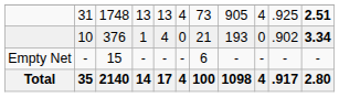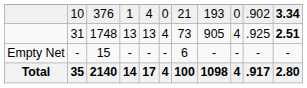 <table class="wikitable sortable">
 <tr align="center">
+</tr>
+<tr align="center" bgcolor="f0f0f0">
+<td></td>
+<td>10</td>
+<td>376</td>
+<td>1</td>
+<td>4</td>
+<td>0</td>
+<td>21</td>
+<td>193</td>
+<td>0</td>
+<td>.902</td>
+<td><strong>3.34</strong></td>
 </tr>
 <tr align="center" bgcolor="">
 <td></td>
 <td>31</td>
 <td>1748</td>
 <td>13</td>
 <td>13</td>
 <td>4</td>
 <td>73</td>
 <td>905</td>
 <td>4</td>
 <td>.925</td>
 <td><strong>2.51</strong></td>
-</tr>
-<tr align="center" bgcolor="f0f0f0">
-<td></td>
-<td>10</td>
-<td>376</td>
-<td>1</td>
-<td>4</td>
-<td>0</td>
-<td>21</td>
-<td>193</td>
-<td>0</td>
-<td>.902</td>
-<td><strong>3.34</strong></td>
 </tr>
 <tr align="center" bgcolor="">
 <td>Empty Net</td>
 <td>-</td>
 <td>15</td>
 <td>-</td>
 <td>-</td>
 <td>-</td>
 <td>6</td>
 <td>-</td>
 <td>-</td>
 <td>-</td>
 <td>-</td>
 </tr>
 <tr>
 <th>Total</th>
 <th>35</th>
 <th>2140</th>
 <th>14</th>
 <th>17</th>
 <th>4</th>
 <th>100</th>
 <th>1098</th>
 <th>4</th>
 <th>.917</th>
 <th>2.80</th>
 </tr>
 </table>
